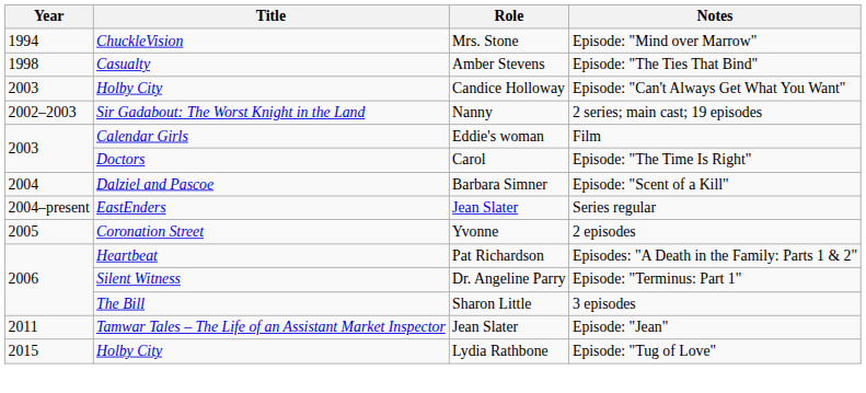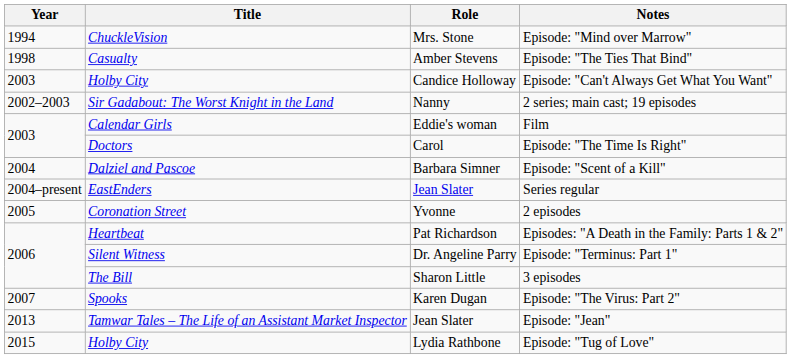 <table class=wikitable>
 <tr>
 <th>Year</th>
 <th>Title</th>
 <th>Role</th>
 <th>Notes</th>
 </tr>
 <tr>
 <td>1994</td>
 <td><em><a href='#'>ChuckleVision</a></em></td>
 <td>Mrs. Stone</td>
 <td>Episode: "Mind over Marrow"</td>
 </tr>
 <tr>
 <td>1998</td>
 <td><em><a href='#'>Casualty</a></em></td>
 <td>Amber Stevens</td>
 <td>Episode: "The Ties That Bind"</td>
 </tr>
 <tr>
 <td>2003</td>
 <td><em><a href='#'>Holby City</a></em></td>
 <td>Candice Holloway</td>
 <td>Episode: "Can't Always Get What You Want"</td>
 </tr>
 <tr>
 <td>2002–2003</td>
 <td><em><a href='#'>Sir Gadabout: The Worst Knight in the Land</a></em></td>
 <td>Nanny</td>
 <td>2 series; main cast; 19 episodes</td>
 </tr>
 <tr>
 <td rowspan="2">2003</td>
 <td><em><a href='#'>Calendar Girls</a></em></td>
 <td>Eddie's woman</td>
 <td>Film</td>
 </tr>
 <tr>
 <td><em><a href='#'>Doctors</a></em></td>
 <td>Carol</td>
 <td>Episode: "The Time Is Right"</td>
 </tr>
 <tr>
 <td>2004</td>
 <td><em><a href='#'>Dalziel and Pascoe</a></em></td>
 <td>Barbara Simner</td>
 <td>Episode: "Scent of a Kill"</td>
 </tr>
 <tr>
 <td>2004–present</td>
 <td><em><a href='#'>EastEnders</a></em></td>
 <td><a href='#'>Jean Slater</a></td>
 <td>Series regular</td>
 </tr>
 <tr>
 <td>2005</td>
 <td><em><a href='#'>Coronation Street</a></em></td>
 <td>Yvonne</td>
 <td>2 episodes</td>
 </tr>
 <tr>
 <td rowspan="3">2006</td>
 <td><em><a href='#'>Heartbeat</a></em></td>
 <td>Pat Richardson</td>
 <td>Episodes: "A Death in the Family: Parts 1 & 2"</td>
 </tr>
 <tr>
 <td><em><a href='#'>Silent Witness</a></em></td>
 <td>Dr. Angeline Parry</td>
 <td>Episode: "Terminus: Part 1"</td>
 </tr>
 <tr>
 <td><em><a href='#'>The Bill</a></em></td>
 <td>Sharon Little</td>
 <td>3 episodes</td>
 </tr>
 <tr>
-<td>2011</td>
+<td>2007</td>
+<td><em><a href='#'>Spooks</a></em></td>
+<td>Karen Dugan</td>
+<td>Episode: "The Virus: Part 2"</td>
+</tr>
+<tr>
+<td>2013</td>
 <td><em><a href='#'>Tamwar Tales – The Life of an Assistant Market Inspector</a></em></td>
 <td>Jean Slater</td>
 <td>Episode: "Jean"</td>
 </tr>
 <tr>
 <td>2015</td>
 <td><em><a href='#'>Holby City</a></em></td>
 <td>Lydia Rathbone</td>
 <td>Episode: "Tug of Love"</td>
 </tr>
 </table>
